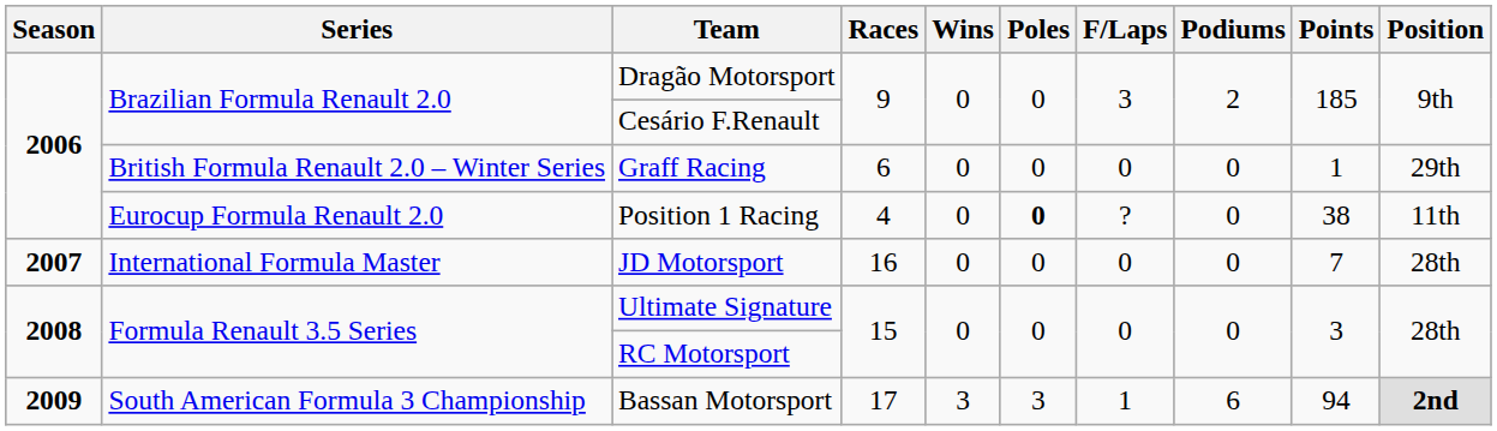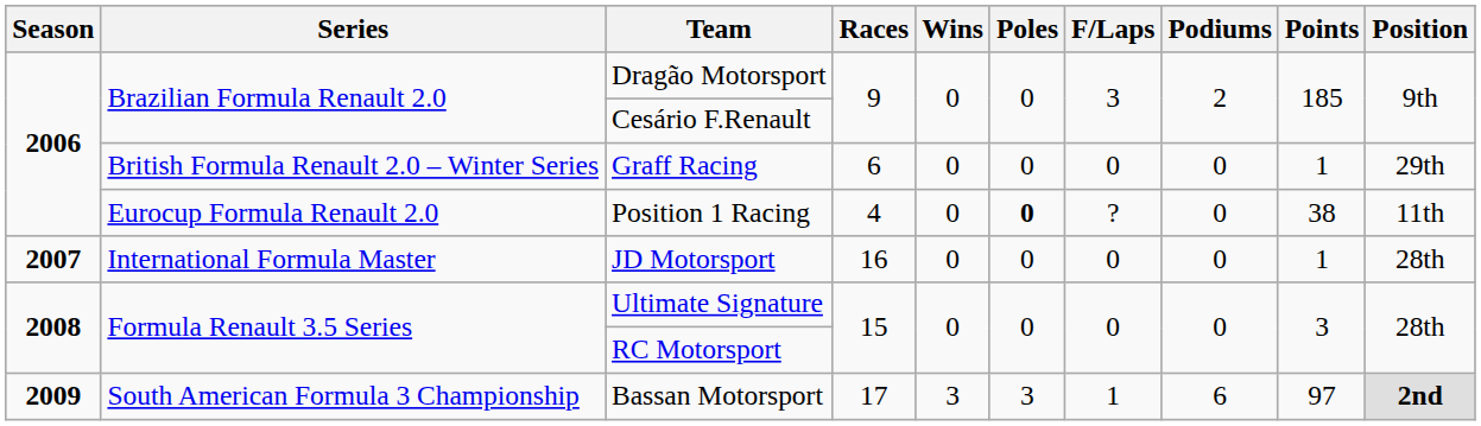 <table class="wikitable" style="font-size: 90%; text-align:center">
 <tr>
 <th>Season</th>
 <th>Series</th>
 <th>Team</th>
 <th>Races</th>
 <th>Wins</th>
 <th>Poles</th>
 <th>F/Laps</th>
 <th>Podiums</th>
 <th>Points</th>
 <th>Position</th>
 </tr>
 <tr>
 <td rowspan=4 align="center"><strong>2006</strong></td>
 <td rowspan=2 align=left><a href='#'>Brazilian Formula Renault 2.0</a></td>
 <td align=left>Dragão Motorsport</td>
 <td rowspan=2>9</td>
 <td rowspan=2>0</td>
 <td rowspan=2>0</td>
 <td rowspan=2>3</td>
 <td rowspan=2>2</td>
 <td rowspan=2>185</td>
 <td rowspan=2>9th</td>
 </tr>
 <tr>
 <td align=left>Cesário F.Renault</td>
 </tr>
 <tr>
 <td align=left><a href='#'>British Formula Renault 2.0 – Winter Series</a></td>
 <td align=left><a href='#'>Graff Racing</a></td>
 <td>6</td>
 <td>0</td>
 <td>0</td>
 <td>0</td>
 <td>0</td>
 <td>1</td>
 <td>29th</td>
 </tr>
 <tr>
 <td align=left><a href='#'>Eurocup Formula Renault 2.0</a></td>
 <td align=left>Position 1 Racing</td>
 <td>4</td>
 <td>0</td>
 <td><strong>0</strong></td>
 <td>?</td>
 <td>0</td>
 <td>38</td>
 <td>11th</td>
 </tr>
 <tr>
 <td align="center"><strong>2007</strong></td>
 <td align=left><a href='#'>International Formula Master</a></td>
 <td align=left><a href='#'>JD Motorsport</a></td>
 <td>16</td>
 <td>0</td>
 <td>0</td>
 <td>0</td>
 <td>0</td>
-<td>7</td>
+<td>1</td>
 <td>28th</td>
 </tr>
 <tr>
 <td rowspan=2 align="center"><strong>2008</strong></td>
 <td rowspan=2 align=left><a href='#'>Formula Renault 3.5 Series</a></td>
 <td align=left><a href='#'>Ultimate Signature</a></td>
 <td rowspan=2>15</td>
 <td rowspan=2>0</td>
 <td rowspan=2>0</td>
 <td rowspan=2>0</td>
 <td rowspan=2>0</td>
 <td rowspan=2>3</td>
 <td rowspan=2>28th</td>
 </tr>
 <tr>
 <td align=left><a href='#'>RC Motorsport</a></td>
 </tr>
 <tr>
 <td align="center"><strong>2009</strong></td>
 <td align=left><a href='#'>South American Formula 3 Championship</a></td>
 <td align=left>Bassan Motorsport</td>
 <td>17</td>
 <td>3</td>
 <td>3</td>
 <td>1</td>
 <td>6</td>
-<td>94</td>
+<td>97</td>
 <td style="background:#DFDFDF;"><strong>2nd</strong></td>
 </tr>
 </table>
